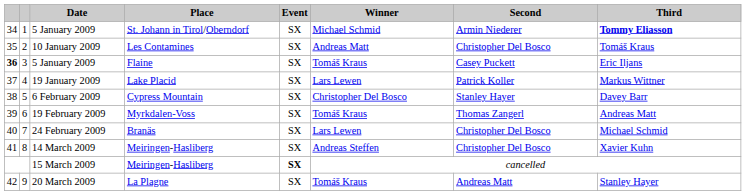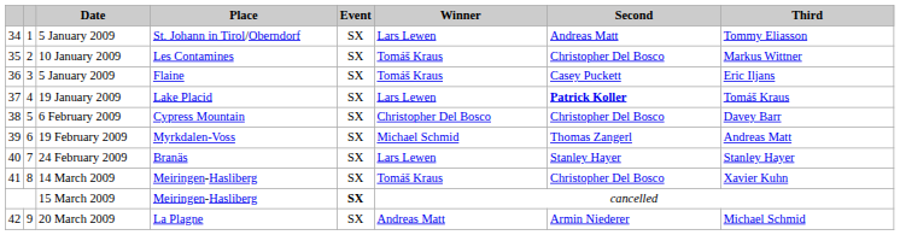 <table class="wikitable plainrowheaders" style="background:#fff; font-size:86%; line-height:16px; border:grey solid 1px; border-collapse:collapse;">
 <tr style="background:#ccc; text-align:center;">
 <th scope="col" style="background:#ccc; width=20 px;"></th>
 <th scope="col" style="background:#ccc; width=30 px;"></th>
 <th scope="col" style="background:#ccc; width:120px;">Date</th>
 <th scope="col" style="background:#ccc; width:200px;">Place</th>
 <th scope="col" style="background:#ccc; width:15px;">Event</th>
 <th scope="col" style="background:#ccc; width:185px;">Winner</th>
 <th scope="col" style="background:#ccc; width:185px;">Second</th>
 <th scope="col" style="background:#ccc; width:185px;">Third</th>
 </tr>
 <tr>
 <td align=center>34</td>
 <td align=center>1</td>
 <td>5 January 2009</td>
 <td> <a href='#'>St. Johann in Tirol</a>/<a href='#'>Oberndorf</a></td>
 <td align=center>SX</td>
-<td> <a href='#'>Michael Schmid</a></td>
-<td> <a href='#'>Armin Niederer</a></td>
-<td><strong> <a href='#'>Tommy Eliasson</a></strong></td>
+<td> <a href='#'>Lars Lewen</a></td>
+<td> <a href='#'>Andreas Matt</a></td>
+<td> <a href='#'>Tommy Eliasson</a></td>
 </tr>
 <tr>
 <td align=center>35</td>
 <td align=center>2</td>
 <td>10 January 2009</td>
 <td> <a href='#'>Les Contamines</a></td>
 <td align=center>SX</td>
-<td> <a href='#'>Andreas Matt</a></td>
+<td> <a href='#'>Tomáš Kraus</a></td>
 <td> <a href='#'>Christopher Del Bosco</a></td>
-<td> <a href='#'>Tomáš Kraus</a></td>
+<td> <a href='#'>Markus Wittner</a></td>
 </tr>
 <tr>
-<td align=center><strong>36</strong></td>
+<td align=center>36</td>
 <td align=center>3</td>
 <td>5 January 2009</td>
 <td> <a href='#'>Flaine</a></td>
 <td align=center>SX</td>
 <td> <a href='#'>Tomáš Kraus</a></td>
 <td> <a href='#'>Casey Puckett</a></td>
 <td> <a href='#'>Eric Iljans</a></td>
 </tr>
 <tr>
 <td align=center>37</td>
 <td align=center>4</td>
 <td>19 January 2009</td>
 <td> <a href='#'>Lake Placid</a></td>
 <td align=center>SX</td>
 <td> <a href='#'>Lars Lewen</a></td>
-<td> <a href='#'>Patrick Koller</a></td>
-<td> <a href='#'>Markus Wittner</a></td>
+<td><strong> <a href='#'>Patrick Koller</a></strong></td>
+<td> <a href='#'>Tomáš Kraus</a></td>
 </tr>
 <tr>
 <td align=center>38</td>
 <td align=center>5</td>
 <td>6 February 2009</td>
 <td> <a href='#'>Cypress Mountain</a></td>
 <td align=center>SX</td>
 <td> <a href='#'>Christopher Del Bosco</a></td>
-<td> <a href='#'>Stanley Hayer</a></td>
+<td> <a href='#'>Christopher Del Bosco</a></td>
 <td> <a href='#'>Davey Barr</a></td>
 </tr>
 <tr>
 <td align=center>39</td>
 <td align=center>6</td>
 <td>19 February 2009</td>
 <td> <a href='#'>Myrkdalen-Voss</a></td>
 <td align=center>SX</td>
-<td> <a href='#'>Tomáš Kraus</a></td>
+<td> <a href='#'>Michael Schmid</a></td>
 <td> <a href='#'>Thomas Zangerl</a></td>
 <td> <a href='#'>Andreas Matt</a></td>
 </tr>
 <tr>
 <td align=center>40</td>
 <td align=center>7</td>
 <td>24 February 2009</td>
 <td> <a href='#'>Branäs</a></td>
 <td align=center>SX</td>
 <td> <a href='#'>Lars Lewen</a></td>
-<td> <a href='#'>Christopher Del Bosco</a></td>
-<td> <a href='#'>Michael Schmid</a></td>
+<td> <a href='#'>Stanley Hayer</a></td>
+<td> <a href='#'>Stanley Hayer</a></td>
 </tr>
 <tr>
 <td align=center>41</td>
 <td align=center>8</td>
 <td>14 March 2009</td>
 <td> <a href='#'>Meiringen</a>-<a href='#'>Hasliberg</a></td>
 <td align=center>SX</td>
-<td> <a href='#'>Andreas Steffen</a></td>
+<td> <a href='#'>Tomáš Kraus</a></td>
 <td> <a href='#'>Christopher Del Bosco</a></td>
 <td> <a href='#'>Xavier Kuhn</a></td>
 </tr>
 <tr>
 <td colspan=2></td>
 <td>15 March 2009</td>
 <td> <a href='#'>Meiringen</a>-<a href='#'>Hasliberg</a></td>
 <td align=center><strong>SX</strong></td>
 <td colspan=3 align=center><em>cancelled</em></td>
 </tr>
 <tr>
 <td align=center>42</td>
 <td align=center>9</td>
 <td>20 March 2009</td>
 <td> <a href='#'>La Plagne</a></td>
 <td align=center>SX</td>
-<td> <a href='#'>Tomáš Kraus</a></td>
 <td> <a href='#'>Andreas Matt</a></td>
-<td> <a href='#'>Stanley Hayer</a></td>
+<td> <a href='#'>Armin Niederer</a></td>
+<td> <a href='#'>Michael Schmid</a></td>
 </tr>
 </table>
